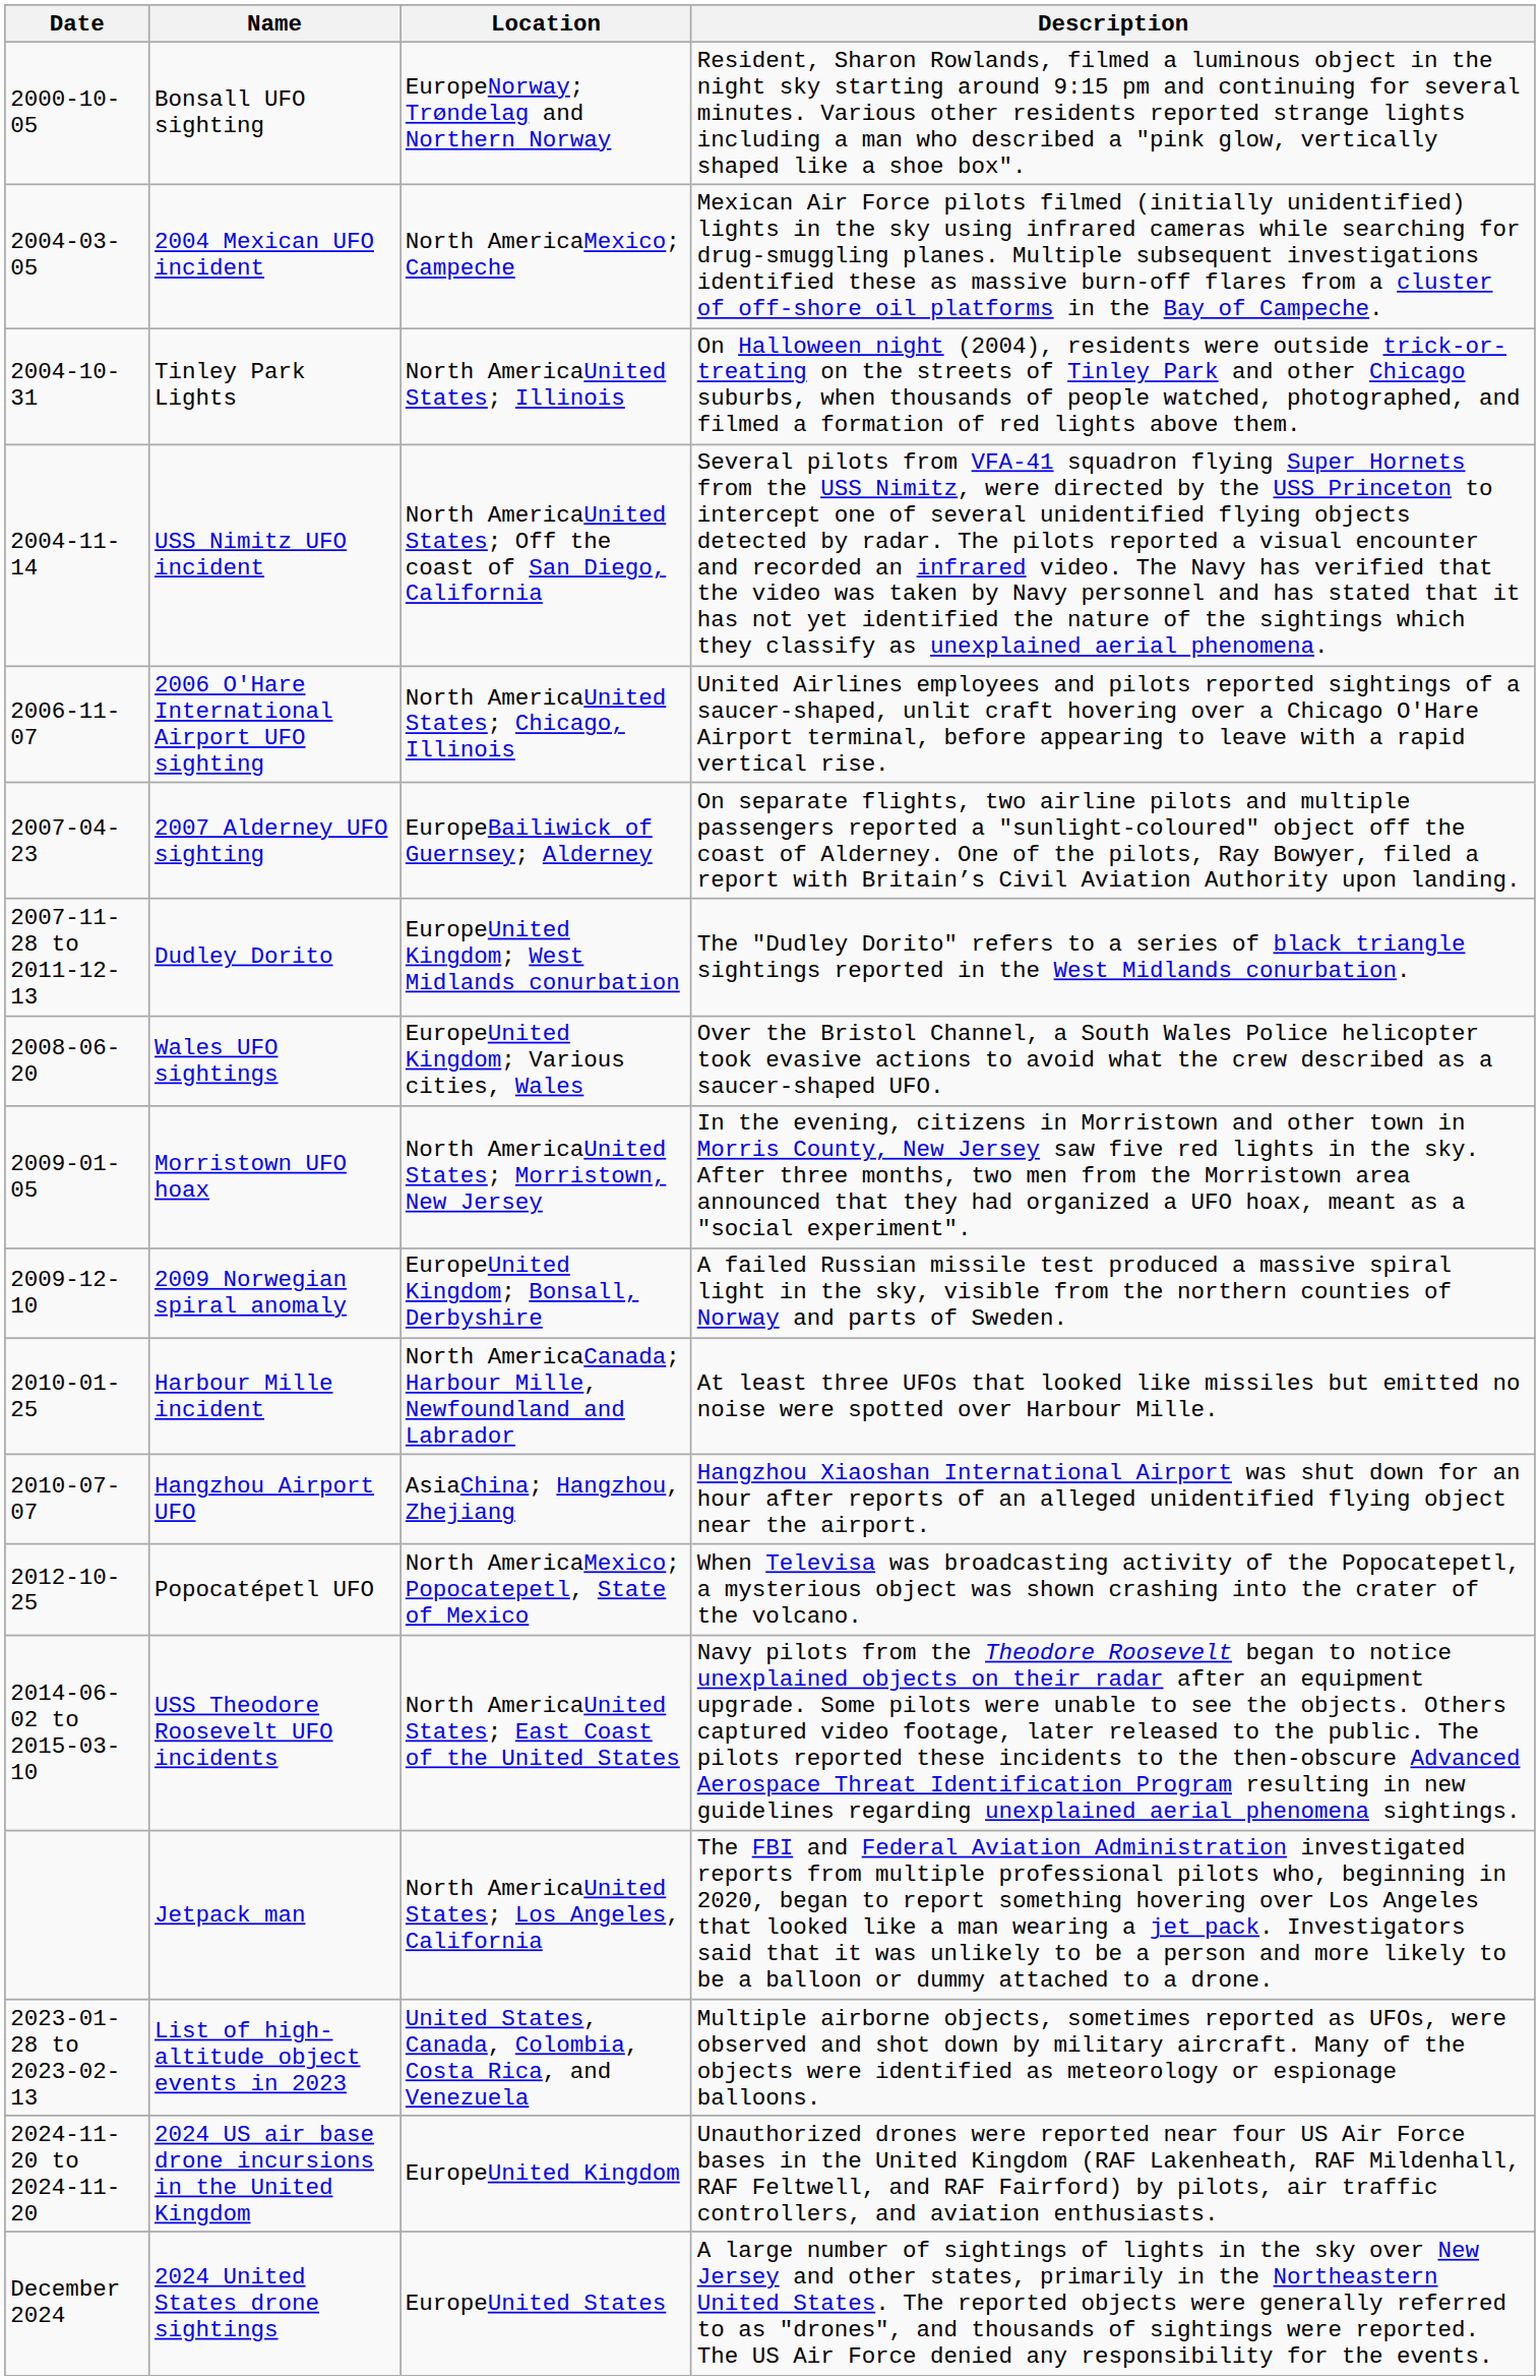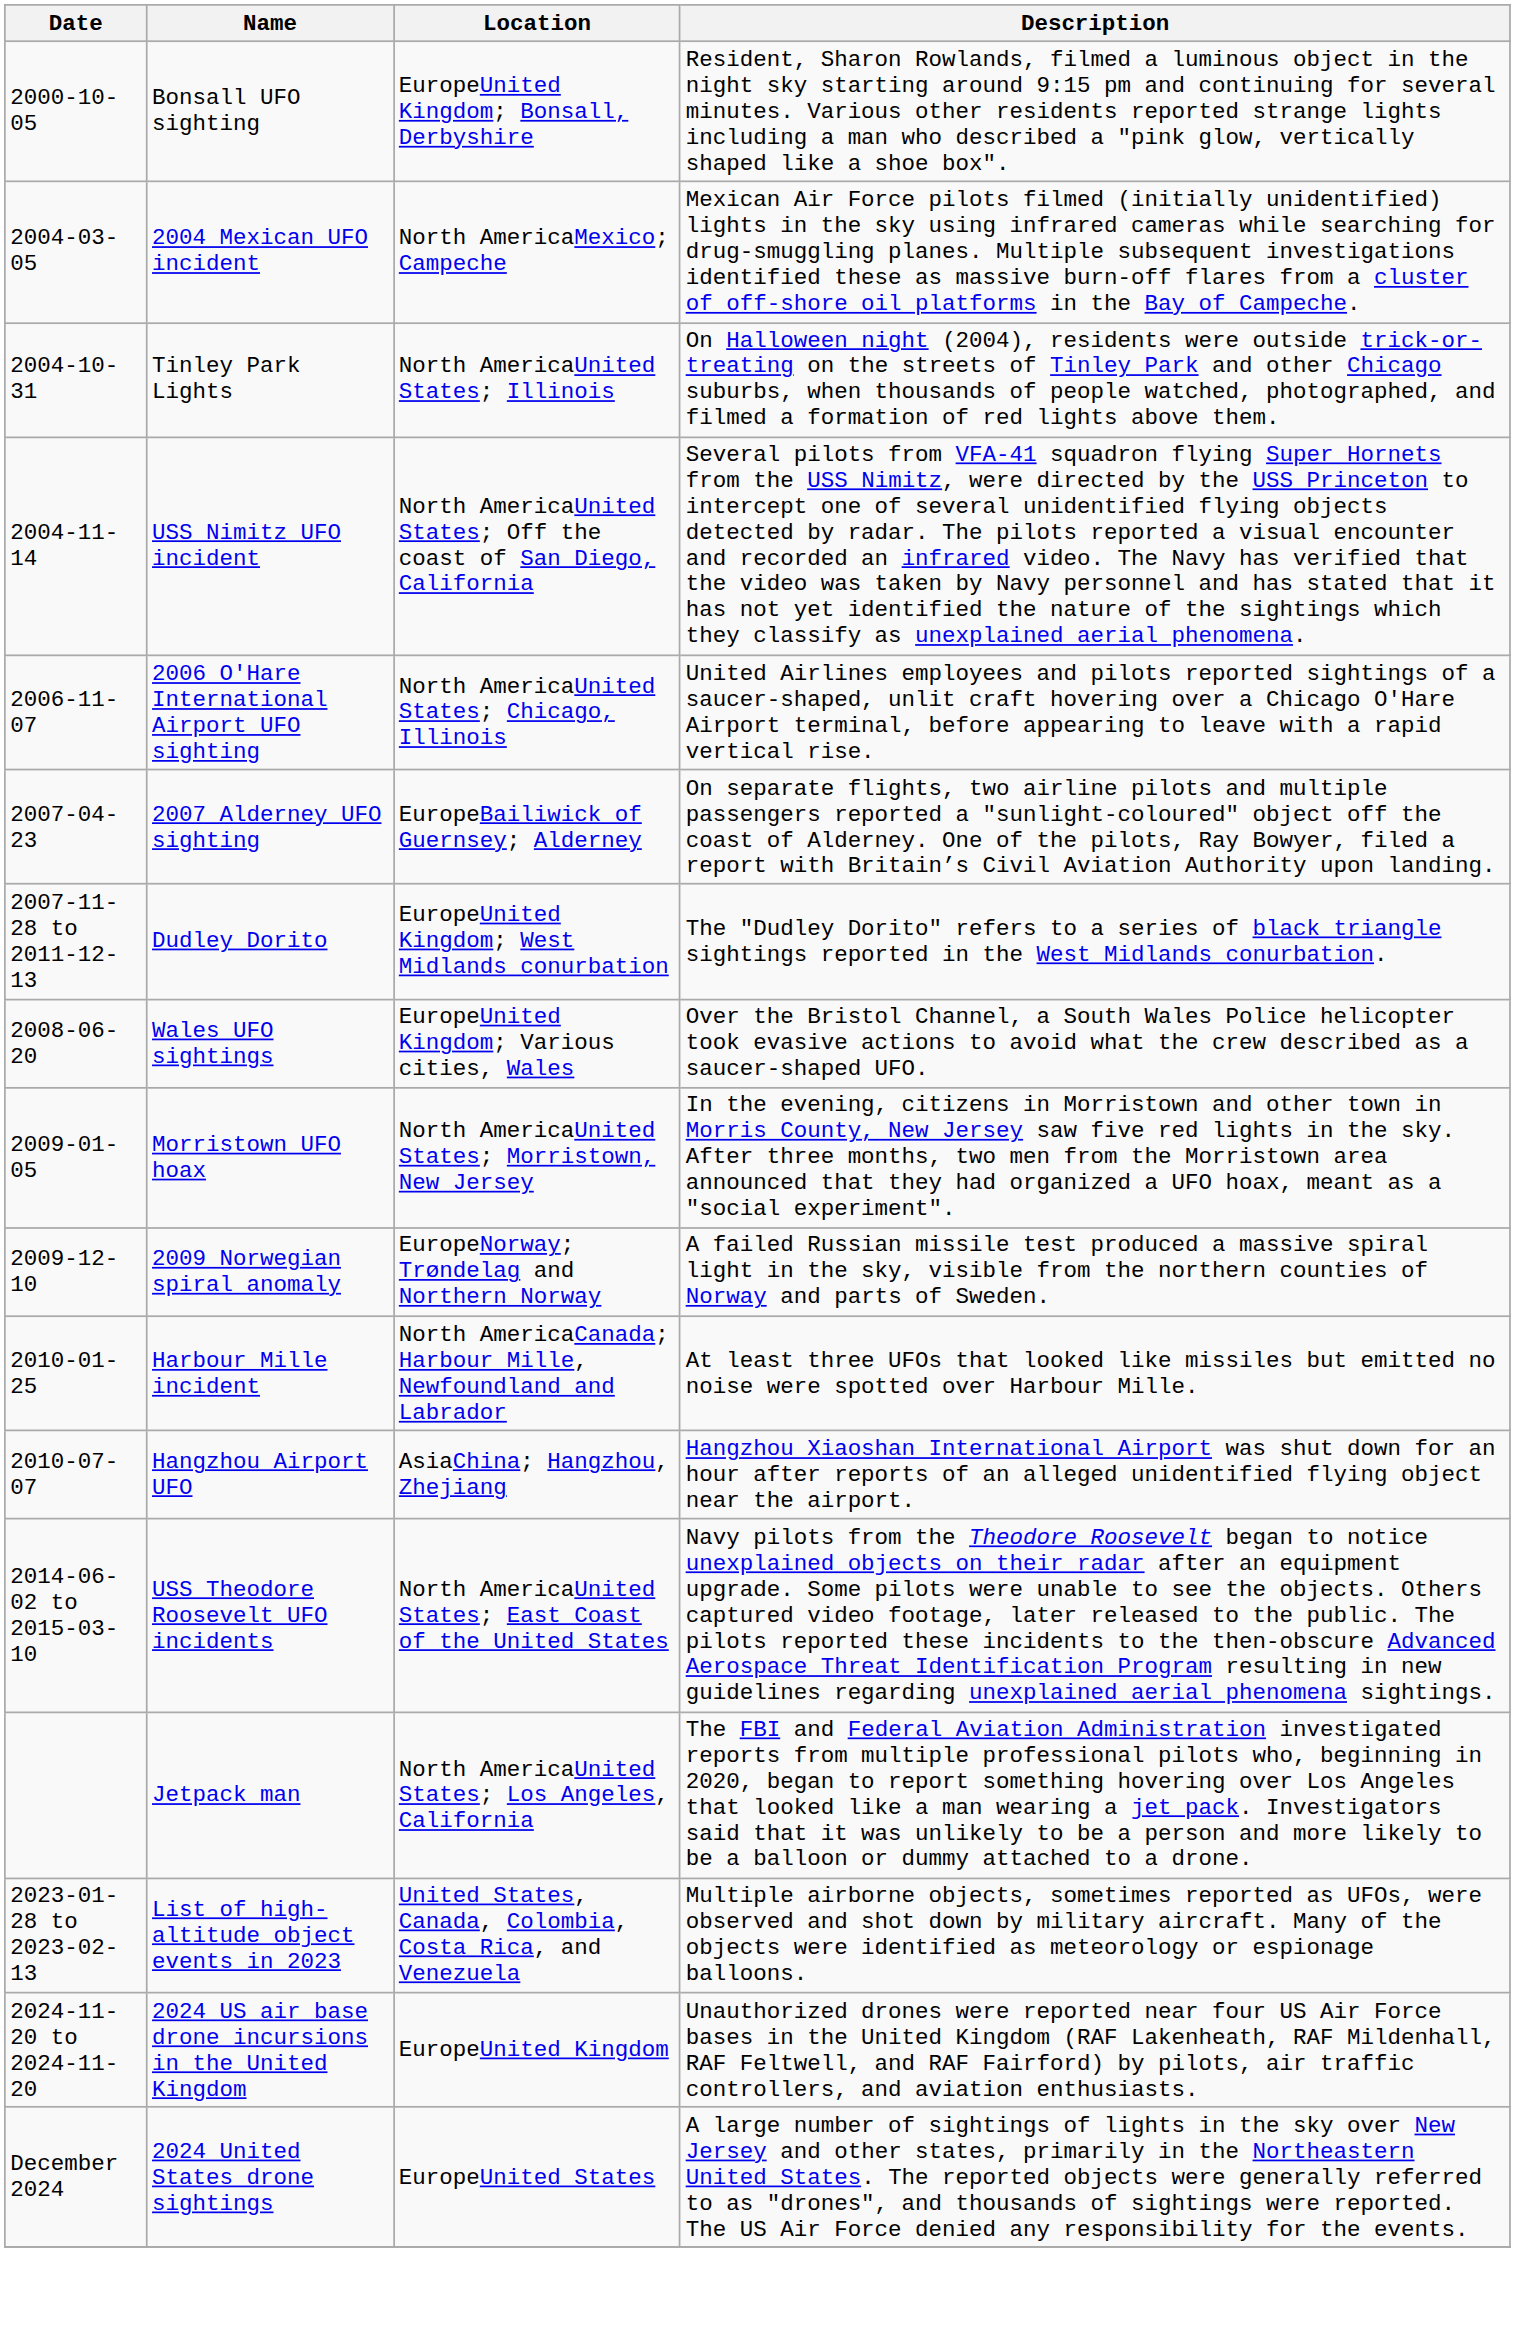 <table class="wikitable sortable mw-datatable sticky-header sort-under-center">
 <tr>
 <th>Date</th>
 <th>Name</th>
 <th>Location</th>
 <th>Description</th>
 </tr>
 <tr>
 <td>2000-<wbr>10-05</td>
 <td>Bonsall UFO sighting</td>
-<td><span>Europe</span><a href='#'>Norway</a>; <a href='#'>Trøndelag</a> and <a href='#'>Northern Norway</a></td>
+<td><span>Europe</span><a href='#'>United Kingdom</a>; <a href='#'>Bonsall, Derbyshire</a></td>
 <td>Resident, Sharon Rowlands, filmed a luminous object in the night sky starting around 9:15 pm and continuing for several minutes. Various other residents reported strange lights including a man who described a "pink glow, vertically shaped like a shoe box".</td>
 </tr>
 <tr>
 <td>2004-<wbr>03-05</td>
 <td><a href='#'>2004 Mexican UFO incident</a></td>
 <td><span>North America</span><a href='#'>Mexico</a>; <a href='#'>Campeche</a></td>
 <td>Mexican Air Force pilots filmed (initially unidentified) lights in the sky using infrared cameras while searching for drug-smuggling planes. Multiple subsequent investigations identified these as massive burn-off flares from a <a href='#'>cluster of off-shore oil platforms</a> in the <a href='#'>Bay of Campeche</a>.</td>
 </tr>
 <tr>
 <td>2004-<wbr>10-31</td>
 <td>Tinley Park Lights</td>
 <td><span>North America</span><a href='#'>United States</a>; <a href='#'>Illinois</a></td>
 <td>On <a href='#'>Halloween night</a> (2004), residents were outside <a href='#'>trick-or-treating</a> on the streets of <a href='#'>Tinley Park</a> and other <a href='#'>Chicago</a> suburbs, when thousands of people watched, photographed, and filmed a formation of red lights above them.</td>
 </tr>
 <tr>
 <td>2004-<wbr>11-14</td>
 <td><a href='#'>USS Nimitz UFO incident</a></td>
 <td><span>North America</span><a href='#'>United States</a>; Off the coast of <a href='#'>San Diego, California</a></td>
 <td>Several pilots from <a href='#'>VFA-41</a> squadron flying <a href='#'>Super Hornets</a> from the <a href='#'>USS Nimitz</a>, were directed by the <a href='#'>USS Princeton</a> to intercept one of several unidentified flying objects detected by radar. The pilots reported a visual encounter and recorded an <a href='#'>infrared</a> video. The Navy has verified that the video was taken by Navy personnel and has stated that it has not yet identified the nature of the sightings which they classify as <a href='#'>unexplained aerial phenomena</a>.</td>
 </tr>
 <tr>
 <td>2006-<wbr>11-07</td>
 <td><a href='#'>2006 O'Hare International Airport UFO sighting</a></td>
 <td><span>North America</span><a href='#'>United States</a>; <a href='#'>Chicago, Illinois</a></td>
 <td>United Airlines employees and pilots reported sightings of a saucer-shaped, unlit craft hovering over a Chicago O'Hare Airport terminal, before appearing to leave with a rapid vertical rise.</td>
 </tr>
 <tr>
 <td>2007-<wbr>04-23</td>
 <td><a href='#'>2007 Alderney UFO sighting</a></td>
 <td><span>Europe</span><a href='#'>Bailiwick of Guernsey</a>; <a href='#'>Alderney</a></td>
 <td>On separate flights, two airline pilots and multiple passengers reported a "sunlight-coloured" object off the coast of Alderney. One of the pilots, Ray Bowyer, filed a report with Britain’s Civil Aviation Authority upon landing.</td>
 </tr>
 <tr>
 <td>2007-<wbr>11-28 to 2011-<wbr>12-13</td>
 <td><a href='#'>Dudley Dorito</a></td>
 <td><span>Europe</span><a href='#'>United Kingdom</a>; <a href='#'>West Midlands conurbation</a></td>
 <td>The "Dudley Dorito" refers to a series of <a href='#'>black triangle</a> sightings reported in the <a href='#'>West Midlands conurbation</a>.</td>
 </tr>
 <tr>
 <td>2008-<wbr>06-20</td>
 <td><a href='#'>Wales UFO sightings</a></td>
 <td><span>Europe</span><a href='#'>United Kingdom</a>; Various cities, <a href='#'>Wales</a></td>
 <td>Over the Bristol Channel, a South Wales Police helicopter took evasive actions to avoid what the crew described as a saucer-shaped UFO.</td>
 </tr>
 <tr>
 <td>2009-<wbr>01-05</td>
 <td><a href='#'>Morristown UFO hoax</a></td>
 <td><span>North America</span><a href='#'>United States</a>; <a href='#'>Morristown, New Jersey</a></td>
 <td>In the evening, citizens in Morristown and other town in <a href='#'>Morris County, New Jersey</a> saw five red lights in the sky. After three months, two men from the Morristown area announced that they had organized a UFO hoax, meant as a "social experiment".</td>
 </tr>
 <tr>
 <td>2009-<wbr>12-10</td>
 <td><a href='#'>2009 Norwegian spiral anomaly</a></td>
-<td><span>Europe</span><a href='#'>United Kingdom</a>; <a href='#'>Bonsall, Derbyshire</a></td>
+<td><span>Europe</span><a href='#'>Norway</a>; <a href='#'>Trøndelag</a> and <a href='#'>Northern Norway</a></td>
 <td>A failed Russian missile test produced a massive spiral light in the sky, visible from the northern counties of <a href='#'>Norway</a> and parts of Sweden.</td>
 </tr>
 <tr>
 <td>2010-<wbr>01-25</td>
 <td><a href='#'>Harbour Mille incident</a></td>
 <td><span>North America</span><a href='#'>Canada</a>; <a href='#'>Harbour Mille</a>, <a href='#'>Newfoundland and Labrador</a></td>
 <td>At least three UFOs that looked like missiles but emitted no noise were spotted over Harbour Mille.</td>
 </tr>
 <tr>
 <td>2010-<wbr>07-07</td>
 <td><a href='#'>Hangzhou Airport UFO</a></td>
 <td><span>Asia</span><a href='#'>China</a>; <a href='#'>Hangzhou</a>, <a href='#'>Zhejiang</a></td>
 <td><a href='#'>Hangzhou Xiaoshan International Airport</a> was shut down for an hour after reports of an alleged unidentified flying object near the airport.</td>
-</tr>
-<tr>
-<td>2012-<wbr>10-25</td>
-<td>Popocatépetl UFO</td>
-<td><span>North America</span><a href='#'>Mexico</a>; <a href='#'>Popocatepetl</a>, <a href='#'>State of Mexico</a></td>
-<td>When <a href='#'>Televisa</a> was broadcasting activity of the Popocatepetl, a mysterious object was shown crashing into the crater of the volcano.</td>
 </tr>
 <tr>
 <td>2014-<wbr>06-02 to 2015-<wbr>03-10</td>
 <td><a href='#'>USS Theodore Roosevelt UFO incidents</a></td>
 <td><span>North America</span><a href='#'>United States</a>; <a href='#'>East Coast of the United States</a></td>
 <td>Navy pilots from the <a href='#'><em>Theodore Roosevelt</em></a> began to notice <a href='#'>unexplained objects on their radar</a> after an equipment upgrade. Some pilots were unable to see the objects. Others captured video footage, later released to the public. The pilots reported these incidents to the then-obscure <a href='#'>Advanced Aerospace Threat Identification Program</a> resulting in new guidelines regarding <a href='#'>unexplained aerial phenomena</a> sightings.</td>
 </tr>
 <tr>
 <td></td>
 <td><a href='#'>Jetpack man</a></td>
 <td><span>North America</span><a href='#'>United States</a>; <a href='#'>Los Angeles</a>, <a href='#'>California</a></td>
 <td>The <a href='#'>FBI</a> and <a href='#'>Federal Aviation Administration</a> investigated reports from multiple professional pilots who, beginning in 2020, began to report something hovering over Los Angeles that looked like a man wearing a <a href='#'>jet pack</a>. Investigators said that it was unlikely to be a person and more likely to be a balloon or dummy attached to a drone.</td>
 </tr>
 <tr>
 <td>2023-<wbr>01-28 to 2023-<wbr>02-13</td>
 <td><a href='#'>List of high-altitude object events in 2023</a></td>
 <td><a href='#'>United States</a>, <a href='#'>Canada</a>, <a href='#'>Colombia</a>, <a href='#'>Costa Rica</a>, and <a href='#'>Venezuela</a></td>
 <td>Multiple airborne objects, sometimes reported as UFOs, were observed and shot down by military aircraft. Many of the objects were identified as meteorology or espionage balloons.</td>
 </tr>
 <tr>
 <td>2024-<wbr>11-20 to 2024-<wbr>11-20</td>
 <td><a href='#'>2024 US air base drone incursions in the United Kingdom</a></td>
 <td><span>Europe</span><a href='#'>United Kingdom</a></td>
 <td>Unauthorized drones were reported near four US Air Force bases in the United Kingdom (RAF Lakenheath, RAF Mildenhall, RAF Feltwell, and RAF Fairford) by pilots, air traffic controllers, and aviation enthusiasts.</td>
 </tr>
 <tr>
 <td>December 2024</td>
 <td><a href='#'>2024 United States drone sightings</a></td>
 <td><span>Europe</span><a href='#'>United States</a></td>
 <td>A large number of sightings of lights in the sky over <a href='#'>New Jersey</a> and other states, primarily in the <a href='#'>Northeastern United States</a>. The reported objects were generally referred to as "drones", and thousands of sightings were reported. The US Air Force denied any responsibility for the events.</td>
 </tr>
 <tr>
 </tr>
 </table>
